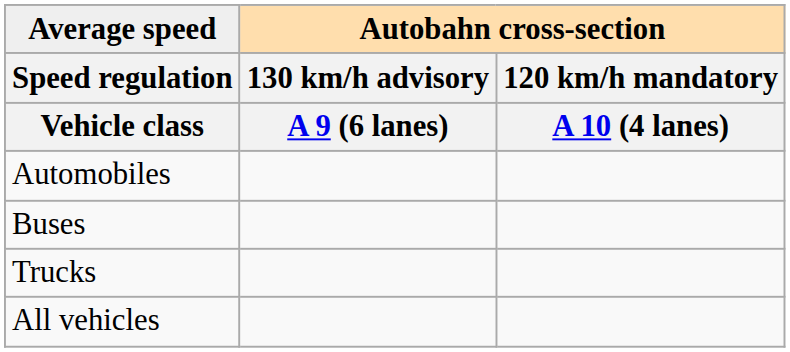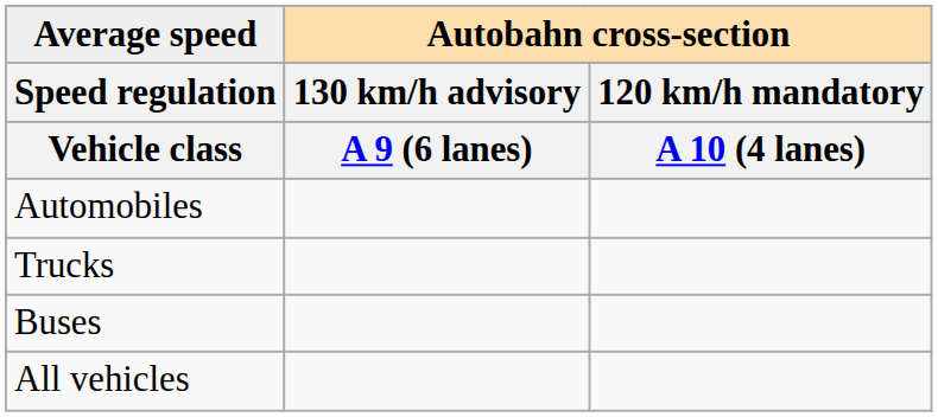 <table class="wikitable">
 <tr>
 <th style="background: #efefef;">Average speed</th>
 <th colspan="2" style="background: #ffdead;">Autobahn cross-section</th>
 </tr>
 <tr>
 <th>Speed regulation</th>
 <th>130 km/h advisory</th>
 <th>120 km/h mandatory</th>
 </tr>
 <tr>
 <th>Vehicle class</th>
 <th><a href='#'>A 9</a> (6 lanes)</th>
 <th><a href='#'>A 10</a> (4 lanes)</th>
 </tr>
 <tr>
 <td>Automobiles</td>
 <td align=right></td>
 <td align=right></td>
 </tr>
 <tr>
-<td>Buses</td>
+<td>Trucks</td>
 <td align=right></td>
 <td align=right></td>
 </tr>
 <tr>
-<td>Trucks</td>
+<td>Buses</td>
 <td align=right></td>
 <td align=right></td>
 </tr>
 <tr>
 <td>All vehicles</td>
 <td align=right></td>
 <td align=right></td>
 </tr>
 </table>
